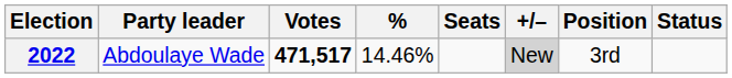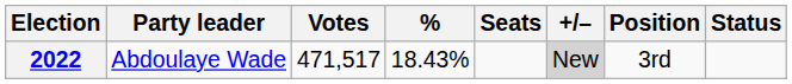 <table class="wikitable" style="text-align:center">
 <tr>
 <th>Election</th>
 <th>Party leader</th>
 <th>Votes</th>
 <th>%</th>
 <th>Seats</th>
 <th>+/–</th>
 <th><strong>Position</strong></th>
 <th><strong>Status</strong></th>
 </tr>
 <tr>
 <th><a href='#'>2022</a></th>
 <td><a href='#'>Abdoulaye Wade</a></td>
-<td><strong>471,517</strong></td>
-<td>14.46%</td>
+<td>471,517</td>
+<td>18.43%</td>
 <td></td>
 <td style="background: lightgrey;">New</td>
 <td> 3rd</td>
 <td></td>
 </tr>
 </table>
